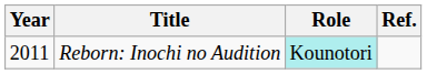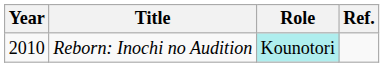 <table class="wikitable">
 <tr>
 <th>Year</th>
 <th>Title</th>
 <th>Role</th>
 <th>Ref.</th>
 </tr>
 <tr>
-<td>2011</td>
+<td>2010</td>
 <td><em>Reborn: Inochi no Audition</em></td>
 <td style="background: paleturquoise;">Kounotori</td>
 <td></td>
 </tr>
 </table>
